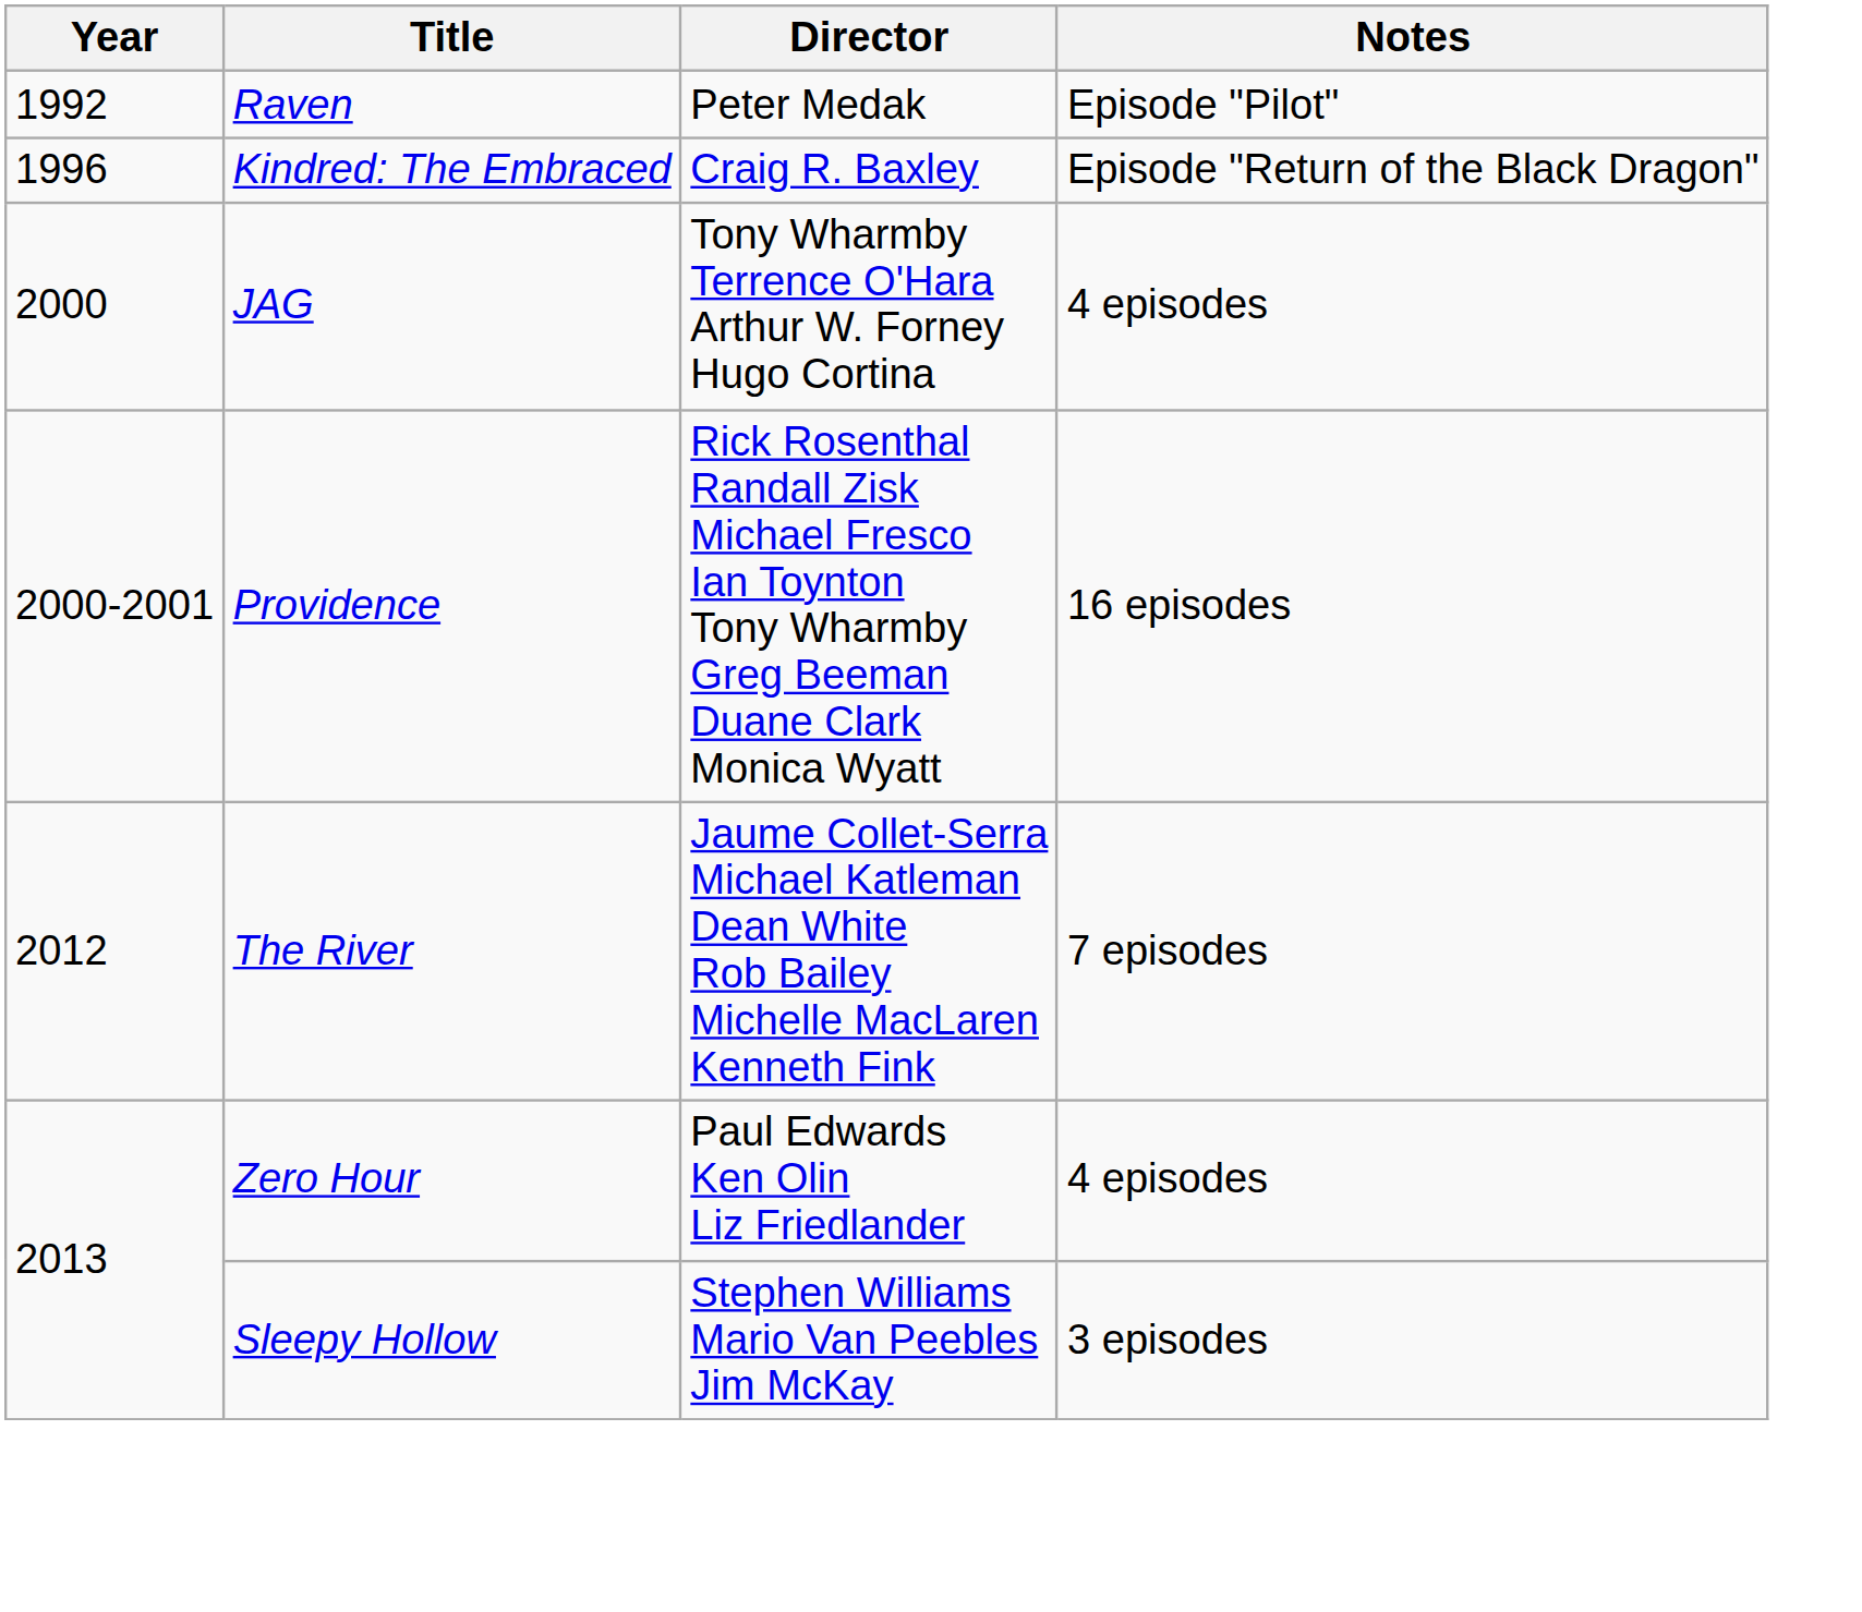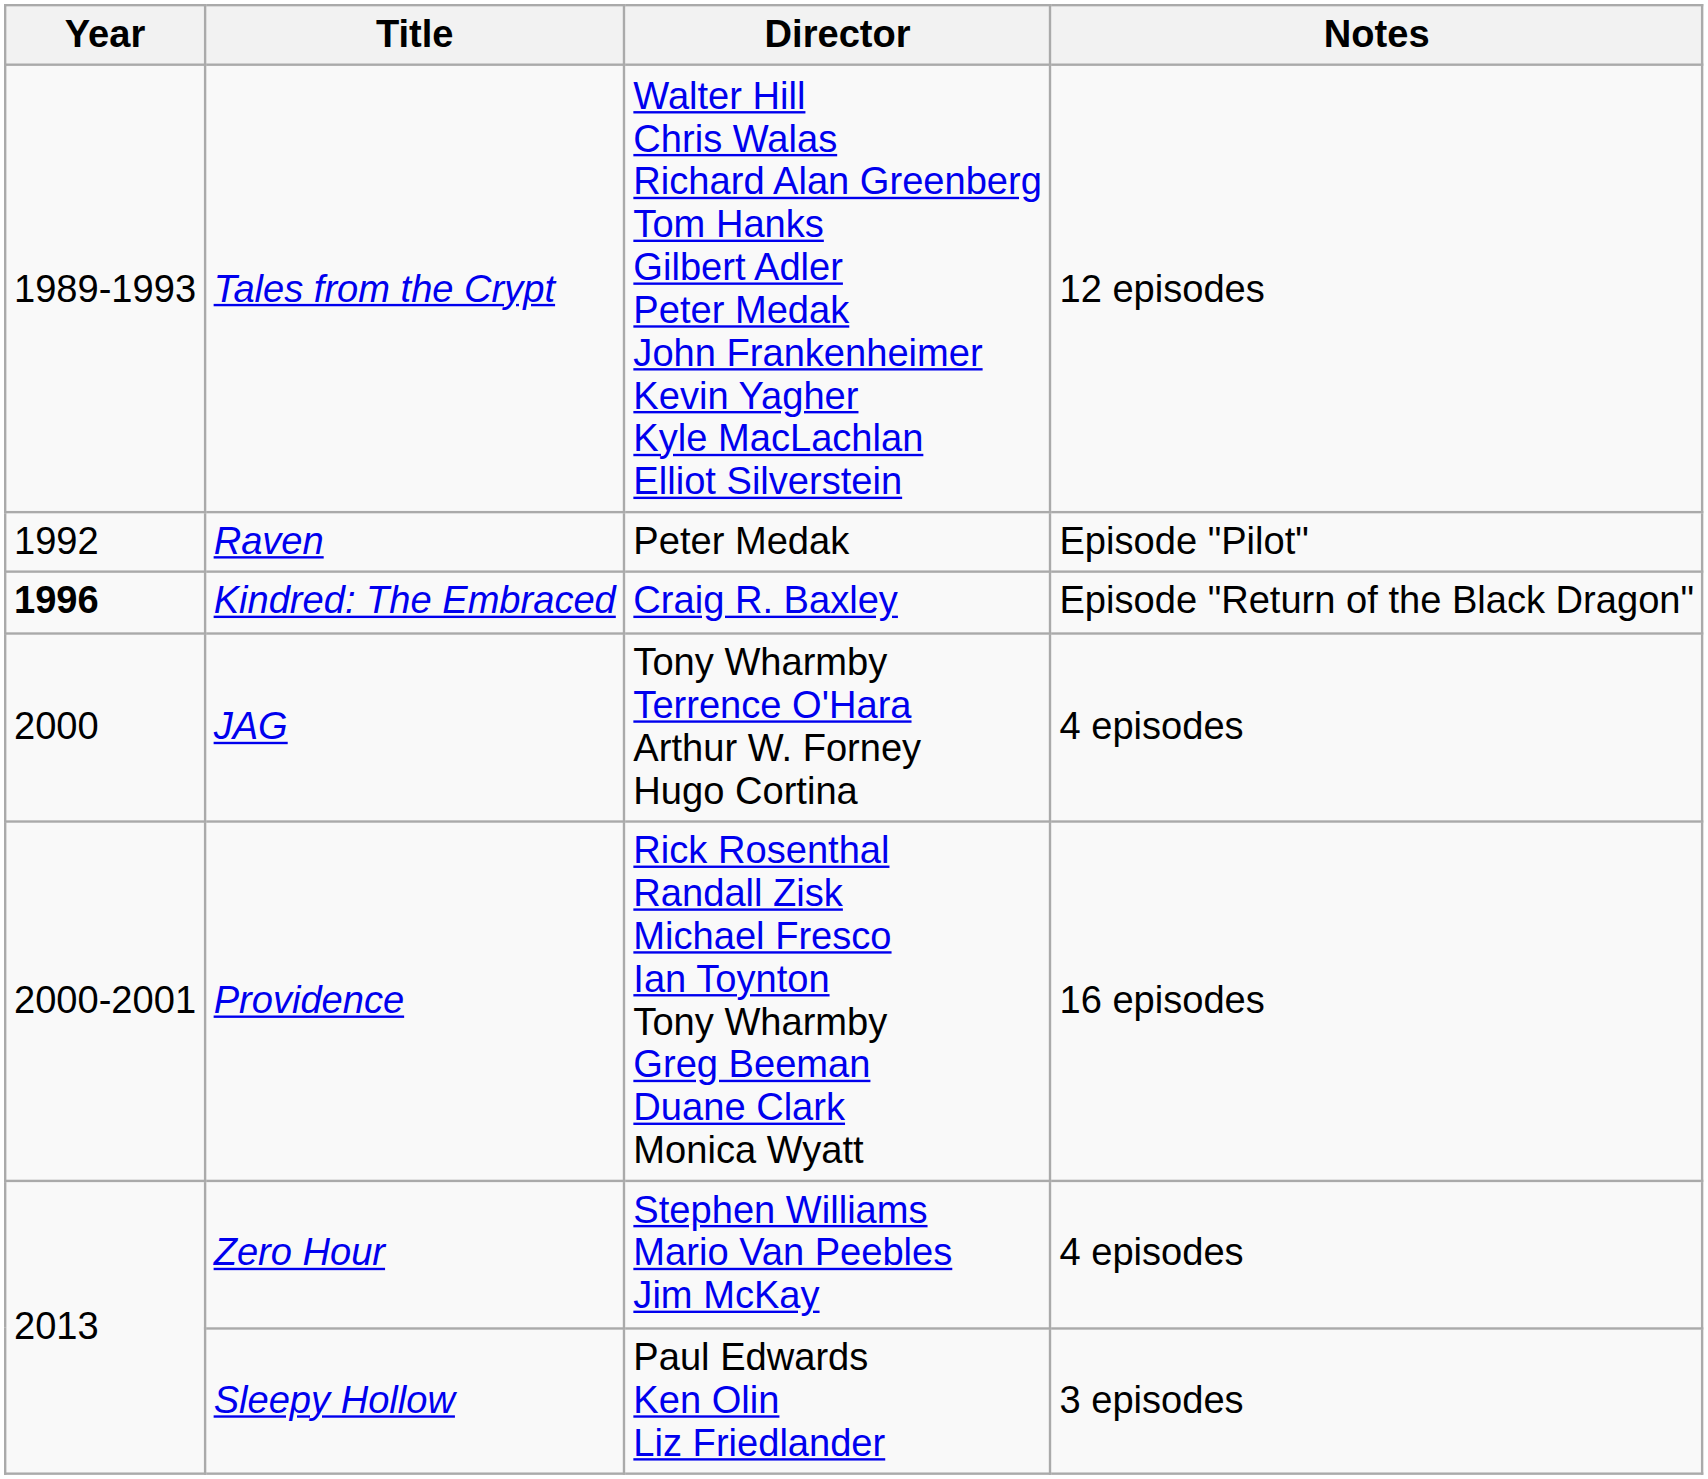 <table class="wikitable plainrowheaders">
 <tr>
 <th>Year</th>
 <th>Title</th>
 <th>Director</th>
 <th>Notes</th>
 </tr>
 <tr>
+<td>1989-1993</td>
+<td><em><a href='#'>Tales from the Crypt</a></em></td>
+<td><a href='#'>Walter Hill</a><br><a href='#'>Chris Walas</a><br><a href='#'>Richard Alan Greenberg</a><br><a href='#'>Tom Hanks</a><br><a href='#'>Gilbert Adler</a><br><a href='#'>Peter Medak</a><br><a href='#'>John Frankenheimer</a><br><a href='#'>Kevin Yagher</a><br><a href='#'>Kyle MacLachlan</a><br><a href='#'>Elliot Silverstein</a></td>
+<td>12 episodes</td>
+</tr>
+<tr>
 <td>1992</td>
 <td><em><a href='#'>Raven</a></em></td>
 <td>Peter Medak</td>
 <td>Episode "Pilot"</td>
 </tr>
 <tr>
-<td>1996</td>
+<td><strong>1996</strong></td>
 <td><em><a href='#'>Kindred: The Embraced</a></em></td>
 <td><a href='#'>Craig R. Baxley</a></td>
 <td>Episode "Return of the Black Dragon"</td>
 </tr>
 <tr>
 <td>2000</td>
 <td><em><a href='#'>JAG</a></em></td>
 <td>Tony Wharmby<br><a href='#'>Terrence O'Hara</a><br>Arthur W. Forney<br>Hugo Cortina</td>
 <td>4 episodes</td>
 </tr>
 <tr>
 <td>2000-2001</td>
 <td><em><a href='#'>Providence</a></em></td>
 <td><a href='#'>Rick Rosenthal</a><br><a href='#'>Randall Zisk</a><br><a href='#'>Michael Fresco</a><br><a href='#'>Ian Toynton</a><br>Tony Wharmby<br><a href='#'>Greg Beeman</a><br><a href='#'>Duane Clark</a><br>Monica Wyatt</td>
 <td>16 episodes</td>
 </tr>
 <tr>
-<td>2012</td>
-<td><em><a href='#'>The River</a></em></td>
-<td><a href='#'>Jaume Collet-Serra</a><br><a href='#'>Michael Katleman</a><br><a href='#'>Dean White</a><br><a href='#'>Rob Bailey</a><br><a href='#'>Michelle MacLaren</a><br><a href='#'>Kenneth Fink</a></td>
-<td>7 episodes</td>
-</tr>
-<tr>
 <td rowspan=2>2013</td>
 <td><em><a href='#'>Zero Hour</a></em></td>
-<td>Paul Edwards<br><a href='#'>Ken Olin</a><br><a href='#'>Liz Friedlander</a></td>
+<td><a href='#'>Stephen Williams</a><br><a href='#'>Mario Van Peebles</a><br><a href='#'>Jim McKay</a></td>
 <td>4 episodes</td>
 </tr>
 <tr>
 <td><em><a href='#'>Sleepy Hollow</a></em></td>
-<td><a href='#'>Stephen Williams</a><br><a href='#'>Mario Van Peebles</a><br><a href='#'>Jim McKay</a></td>
+<td>Paul Edwards<br><a href='#'>Ken Olin</a><br><a href='#'>Liz Friedlander</a></td>
 <td>3 episodes</td>
 </tr>
 </table>
